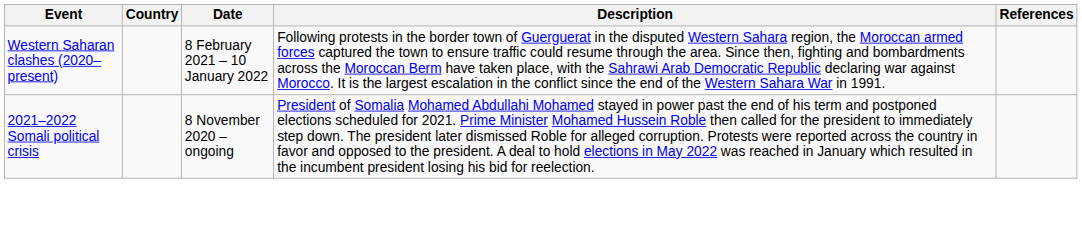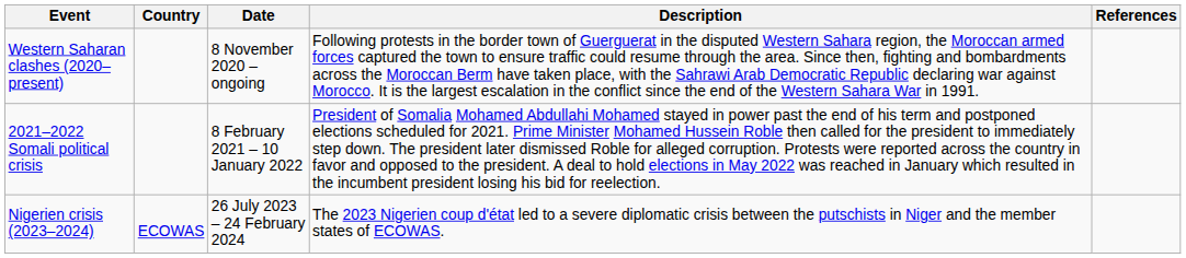 <table class="wikitable mw-collapsible sortable">
 <tr>
 <th style="width:130px;">Event</th>
 <th style="width:60px;">Country</th>
 <th style="width:100px;">Date</th>
 <th>Description</th>
 <th>References</th>
 </tr>
 <tr>
 <td><a href='#'>Western Saharan clashes (2020–present)</a></td>
 <td><br></td>
-<td>8 February 2021 – 10 January 2022</td>
+<td>8 November 2020 – ongoing</td>
 <td>Following protests in the border town of <a href='#'>Guerguerat</a> in the disputed <a href='#'>Western Sahara</a> region, the <a href='#'>Moroccan armed forces</a> captured the town to ensure traffic could resume through the area. Since then, fighting and bombardments across the <a href='#'>Moroccan Berm</a> have taken place, with the <a href='#'>Sahrawi Arab Democratic Republic</a> declaring war against <a href='#'>Morocco</a>. It is the largest escalation in the conflict since the end of the <a href='#'>Western Sahara War</a> in 1991.</td>
 <td></td>
 </tr>
 <tr>
 <td><a href='#'>2021–2022 Somali political crisis</a></td>
 <td></td>
-<td>8 November 2020 – ongoing</td>
+<td>8 February 2021 – 10 January 2022</td>
 <td><a href='#'>President</a> of <a href='#'>Somalia</a> <a href='#'>Mohamed Abdullahi Mohamed</a> stayed in power past the end of his term and postponed elections scheduled for 2021. <a href='#'>Prime Minister</a> <a href='#'>Mohamed Hussein Roble</a> then called for the president to immediately step down. The president later dismissed Roble for alleged corruption. Protests were reported across the country in favor and opposed to the president. A deal to hold <a href='#'>elections in May 2022</a> was reached in January which resulted in the incumbent president losing his bid for reelection.</td>
 <td></td>
 </tr>
+<tr>
+<td><a href='#'>Nigerien crisis (2023–2024)</a></td>
+<td><br><a href='#'>ECOWAS</a></td>
+<td>26 July 2023 – 24 February 2024</td>
+<td>The <a href='#'>2023 Nigerien coup d'état</a> led to a severe diplomatic crisis between the <a href='#'>putschists</a> in <a href='#'>Niger</a> and the member states of <a href='#'>ECOWAS</a>.</td>
+<td></td>
+</tr>
 </table>
